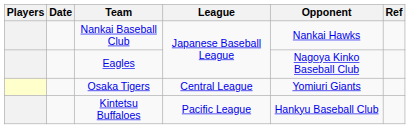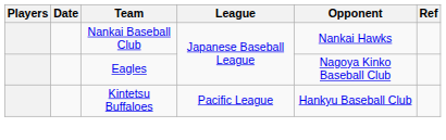 <table class="wikitable sortable plainrowheaders" style="text-align:center" border="1">
 <tr>
 <th scope="col">Players</th>
 <th scope="col">Date</th>
 <th scope="col">Team</th>
 <th scope="col">League</th>
 <th scope="col">Opponent</th>
 <th scope="col" class="unsortable">Ref</th>
 </tr>
 <tr>
 <th scope="row"><br></th>
 <td></td>
 <td><a href='#'>Nankai Baseball Club</a></td>
 <td rowspan="2"><a href='#'>Japanese Baseball League</a></td>
 <td><a href='#'>Nankai Hawks</a></td>
 <td></td>
 </tr>
 <tr>
 <th scope="row"></th>
 <td></td>
 <td><a href='#'>Eagles</a></td>
 <td><a href='#'>Nagoya Kinko Baseball Club</a></td>
 <td></td>
 </tr>
 <tr>
-<th scope="row" style="background-color:#ffffcc"></th>
-<td></td>
-<td><a href='#'>Osaka Tigers</a></td>
-<td><a href='#'>Central League</a></td>
-<td><a href='#'>Yomiuri Giants</a></td>
-<td></td>
-</tr>
-<tr>
 <th scope="row"><br></th>
 <td></td>
 <td><a href='#'>Kintetsu Buffaloes</a></td>
 <td><a href='#'>Pacific League</a></td>
 <td><a href='#'>Hankyu Baseball Club</a></td>
 <td></td>
 </tr>
 </table>
